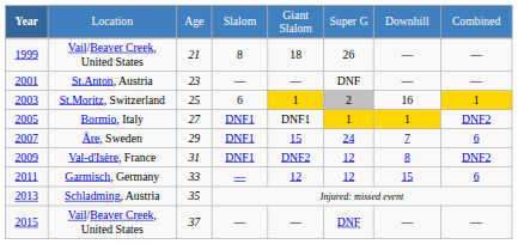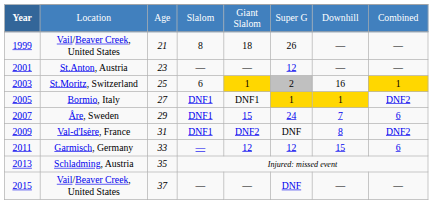 <table class="wikitable" style="font-size:95%; text-align:center; border:grey solid 1px; border-collapse:collapse;" width="75%">
 <tr style="background-color:#369; color:white;">
 <td rowspan="2" colspan="1" width="4%"><strong>Year</strong></td>
 </tr>
 <tr style="background-color:#4180be; color:white;">
 <td width="15%">Location</td>
 <td width="3%">Age</td>
 <td width="5%">Slalom</td>
 <td width="5%">Giant<br>Slalom</td>
 <td width="5%">Super G</td>
 <td width="5%">Downhill</td>
 <td width="5%">Combined</td>
 </tr>
 <tr style="background-color:#8CB2D8; color:white;">
 </tr>
 <tr>
 <td><a href='#'>1999</a></td>
 <td><a href='#'>Vail</a>/<a href='#'>Beaver Creek</a>, United States</td>
 <td><em>21</em></td>
 <td>8</td>
 <td>18</td>
 <td>26</td>
 <td>—</td>
 <td>—</td>
 </tr>
 <tr>
 <td><a href='#'>2001</a></td>
 <td><a href='#'>St.Anton</a>, Austria</td>
 <td><em>23</em></td>
 <td>—</td>
 <td>—</td>
-<td>DNF</td>
+<td><a href='#'>12</a></td>
 <td>—</td>
 <td>—</td>
 </tr>
 <tr>
 <td><a href='#'>2003</a></td>
 <td><a href='#'>St.Moritz</a>, Switzerland</td>
 <td><em>25</em></td>
 <td>6</td>
 <td bgcolor="gold">1</td>
 <td bgcolor="silver">2</td>
 <td>16</td>
 <td bgcolor="gold">1</td>
 </tr>
 <tr>
 <td><a href='#'>2005</a></td>
 <td><a href='#'>Bormio</a>, Italy</td>
 <td><em>27</em></td>
 <td><a href='#'>DNF1</a></td>
 <td>DNF1</td>
 <td bgcolor="gold">1</td>
 <td bgcolor="gold">1</td>
 <td><a href='#'>DNF2</a></td>
 </tr>
 <tr>
 <td><a href='#'>2007</a></td>
 <td><a href='#'>Åre</a>, Sweden</td>
 <td><em>29</em> </td>
 <td><a href='#'>DNF1</a></td>
 <td><a href='#'>15</a></td>
 <td><a href='#'>24</a></td>
 <td><a href='#'>7</a></td>
 <td><a href='#'>6</a></td>
 </tr>
 <tr>
 <td><a href='#'>2009</a></td>
 <td><a href='#'>Val-d'Isère</a>, France</td>
 <td><em>31</em> </td>
 <td><a href='#'>DNF1</a></td>
 <td><a href='#'>DNF2</a></td>
-<td><a href='#'>12</a></td>
+<td>DNF</td>
 <td><a href='#'>8</a></td>
 <td><a href='#'>DNF2</a></td>
 </tr>
 <tr>
 <td><a href='#'>2011</a></td>
 <td><a href='#'>Garmisch</a>, Germany</td>
 <td><em>33</em> </td>
 <td><a href='#'>—</a></td>
 <td><a href='#'>12</a></td>
 <td><a href='#'>12</a></td>
 <td><a href='#'>15</a></td>
 <td><a href='#'>6</a></td>
 </tr>
 <tr>
 <td><a href='#'>2013</a></td>
 <td><a href='#'>Schladming</a>, Austria</td>
 <td><em>35</em></td>
 <td style="text-align:center;" colspan="5"><small><em>Injured: missed event</em></small></td>
 </tr>
 <tr>
 <td><a href='#'>2015</a></td>
 <td><a href='#'>Vail</a>/<a href='#'>Beaver Creek</a>, United States</td>
 <td><em>37</em></td>
 <td>—</td>
 <td>—</td>
 <td><a href='#'>DNF</a></td>
 <td>—</td>
 <td>—</td>
 </tr>
 </table>
